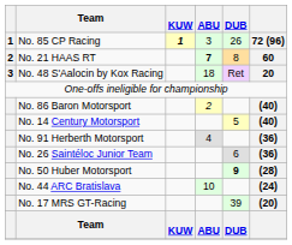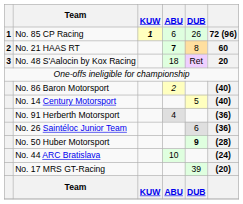 <table align=left| class="wikitable" style="font-size: 85%; text-align: center;">
 <tr valign="top">
 <th valign=middle></th>
 <th valign=middle>Team</th>
 <th><br><a href='#'>KUW</a></th>
 <th><br><a href='#'>ABU</a></th>
 <th><br><a href='#'>DUB</a></th>
 <th valign=middle>  </th>
 </tr>
 <tr>
 <th>1</th>
 <td align=left> No. 85 CP Racing</td>
 <td style="background:#FFFFBF;"><strong><em>1</em></strong></td>
-<td style="background:#DFFFDF;">3</td>
+<td style="background:#DFFFDF;">6</td>
 <td style="background:#DFFFDF;">26</td>
 <th>72 (96)</th>
 </tr>
 <tr>
 <th>2</th>
 <td align=left> No. 21 HAAS RT</td>
 <td></td>
 <td style="background:#DFFFDF;"><strong>7</strong></td>
 <td style="background:#FFDF9F;">8</td>
 <th>60</th>
 </tr>
 <tr>
 <th>3</th>
 <td align=left> No. 48 S'Aalocin by Kox Racing</td>
 <td></td>
 <td style="background:#DFFFDF;">18</td>
 <td style="background:#EFCFFF;">Ret</td>
 <th>20</th>
 </tr>
 <tr>
 <td colspan=6><em>One-offs ineligible for championship</em></td>
 </tr>
 <tr>
 <th></th>
 <td align=left> No. 86 Baron Motorsport</td>
 <td></td>
 <td style="background:#FFFFBF;"><em>2</em></td>
 <td></td>
 <th>(40)</th>
 </tr>
 <tr>
 <th></th>
 <td align=left> No. 14 <a href='#'>Century Motorsport</a></td>
 <td></td>
 <td></td>
 <td style="background:#FFFFBF;">5</td>
 <th>(40)</th>
 </tr>
 <tr>
 <th></th>
 <td align=left> No. 91 Herberth Motorsport</td>
 <td></td>
 <td style="background:#DFDFDF;">4</td>
 <td></td>
 <th>(36)</th>
 </tr>
 <tr>
 <th></th>
 <td align=left> No. 26 <a href='#'>Saintéloc Junior Team</a></td>
 <td></td>
 <td></td>
 <td style="background:#DFDFDF;">6</td>
 <th>(36)</th>
 </tr>
 <tr>
 <th></th>
 <td align=left> No. 50 Huber Motorsport</td>
 <td></td>
 <td></td>
 <td style="background:#DFFFDF;"><strong>9</strong></td>
 <th>(28)</th>
 </tr>
 <tr>
 <th></th>
 <td align=left> No. 44 <a href='#'>ARC Bratislava</a></td>
 <td></td>
 <td style="background:#DFFFDF;">10</td>
 <td></td>
 <th>(24)</th>
 </tr>
 <tr>
 <th></th>
 <td align=left> No. 17 MRS GT-Racing</td>
 <td></td>
 <td></td>
 <td style="background:#DFFFDF;">39</td>
 <th>(20)</th>
 </tr>
 <tr>
 <th valign=middle></th>
 <th valign=middle>Team</th>
 <th><br><a href='#'>KUW</a></th>
 <th><br><a href='#'>ABU</a></th>
 <th><br><a href='#'>DUB</a></th>
 <th valign=middle>  </th>
 </tr>
 <tr>
 </tr>
 </table>
